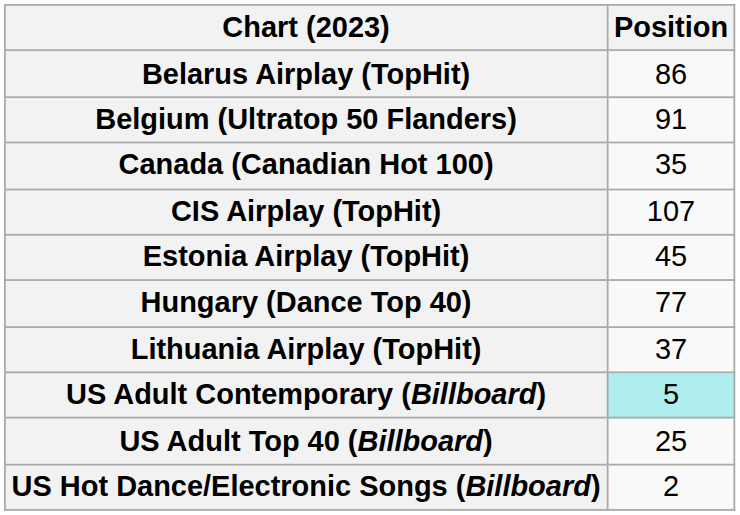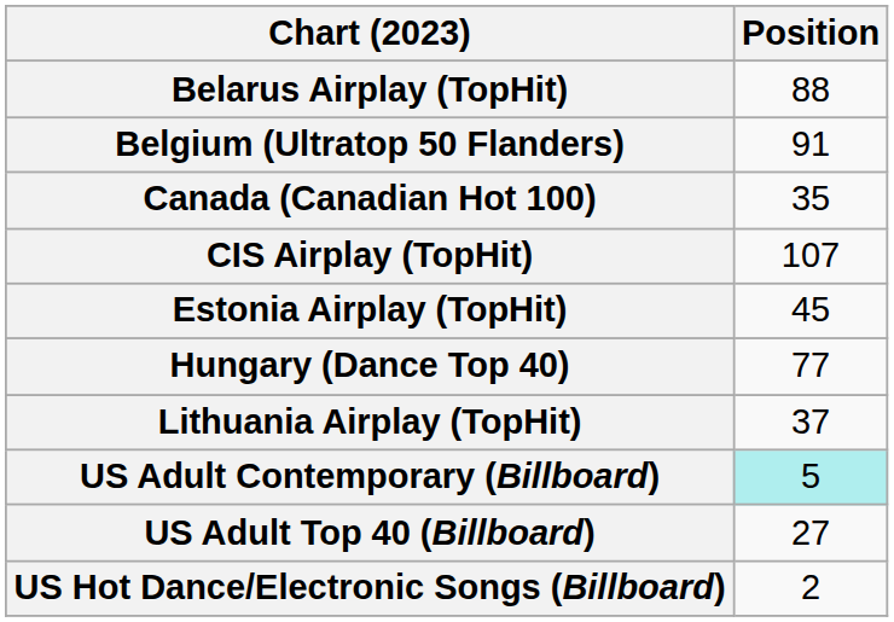 <table class="wikitable sortable plainrowheaders" style="text-align:center">
 <tr>
 <th scope="col">Chart (2023)</th>
 <th scope="col">Position</th>
 </tr>
 <tr>
 <th scope="row">Belarus Airplay (TopHit)</th>
-<td>86</td>
+<td>88</td>
 </tr>
 <tr>
 <th scope="row">Belgium (Ultratop 50 Flanders)</th>
 <td>91</td>
 </tr>
 <tr>
 <th scope="row">Canada (Canadian Hot 100)</th>
 <td>35</td>
 </tr>
 <tr>
 <th scope="row">CIS Airplay (TopHit)</th>
 <td>107</td>
 </tr>
 <tr>
 <th scope="row">Estonia Airplay (TopHit)</th>
 <td>45</td>
 </tr>
 <tr>
 <th scope="row">Hungary (Dance Top 40)</th>
 <td>77</td>
 </tr>
 <tr>
 <th scope="row">Lithuania Airplay (TopHit)</th>
 <td>37</td>
 </tr>
 <tr>
 <th scope="row">US Adult Contemporary (<em>Billboard</em>)</th>
 <td style="background: paleturquoise;">5</td>
 </tr>
 <tr>
 <th scope="row">US Adult Top 40 (<em>Billboard</em>)</th>
-<td>25</td>
+<td>27</td>
 </tr>
 <tr>
 <th scope="row">US Hot Dance/Electronic Songs (<em>Billboard</em>)</th>
 <td>2</td>
 </tr>
 </table>
